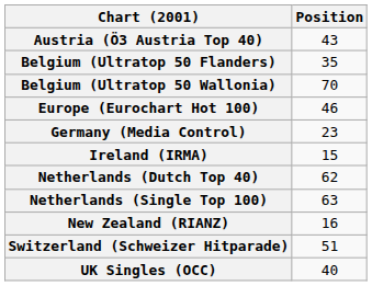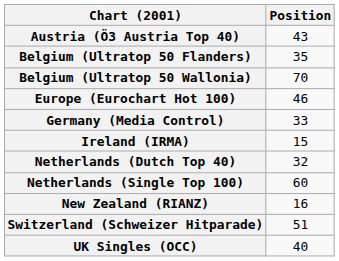 <table class="wikitable sortable plainrowheaders" style="text-align:center">
 <tr>
 <th>Chart (2001)</th>
 <th>Position</th>
 </tr>
 <tr>
 <th scope="row">Austria (Ö3 Austria Top 40)</th>
 <td>43</td>
 </tr>
 <tr>
 <th scope="row">Belgium (Ultratop 50 Flanders)</th>
 <td>35</td>
 </tr>
 <tr>
 <th scope="row">Belgium (Ultratop 50 Wallonia)</th>
 <td>70</td>
 </tr>
 <tr>
 <th scope="row">Europe (Eurochart Hot 100)</th>
 <td>46</td>
 </tr>
 <tr>
 <th scope="row">Germany (Media Control)</th>
-<td>23</td>
+<td>33</td>
 </tr>
 <tr>
 <th scope="row">Ireland (IRMA)</th>
 <td>15</td>
 </tr>
 <tr>
 <th scope="row">Netherlands (Dutch Top 40)</th>
-<td>62</td>
+<td>32</td>
 </tr>
 <tr>
 <th scope="row">Netherlands (Single Top 100)</th>
-<td>63</td>
+<td>60</td>
 </tr>
 <tr>
 <th scope="row">New Zealand (RIANZ)</th>
 <td>16</td>
 </tr>
 <tr>
 <th scope="row">Switzerland (Schweizer Hitparade)</th>
 <td>51</td>
 </tr>
 <tr>
 <th scope="row">UK Singles (OCC)</th>
 <td>40</td>
 </tr>
 </table>
